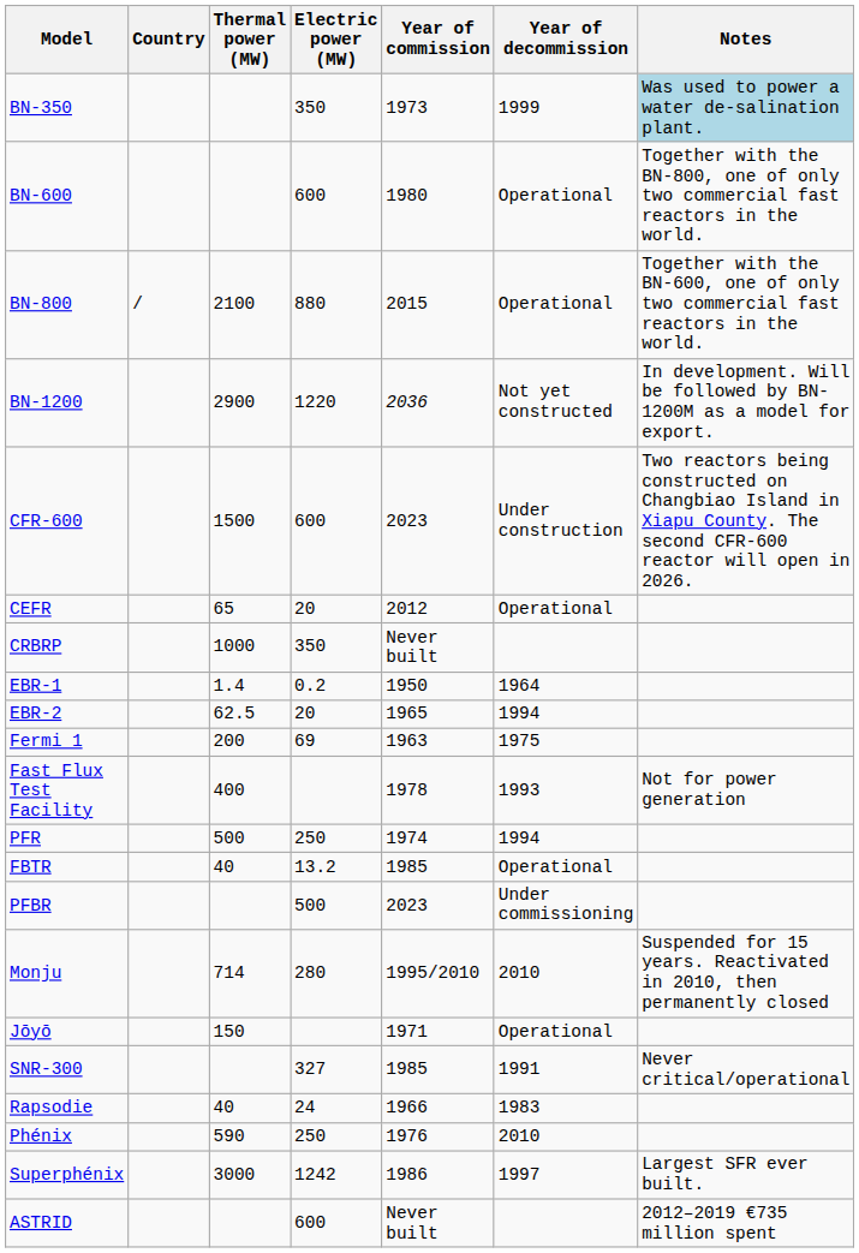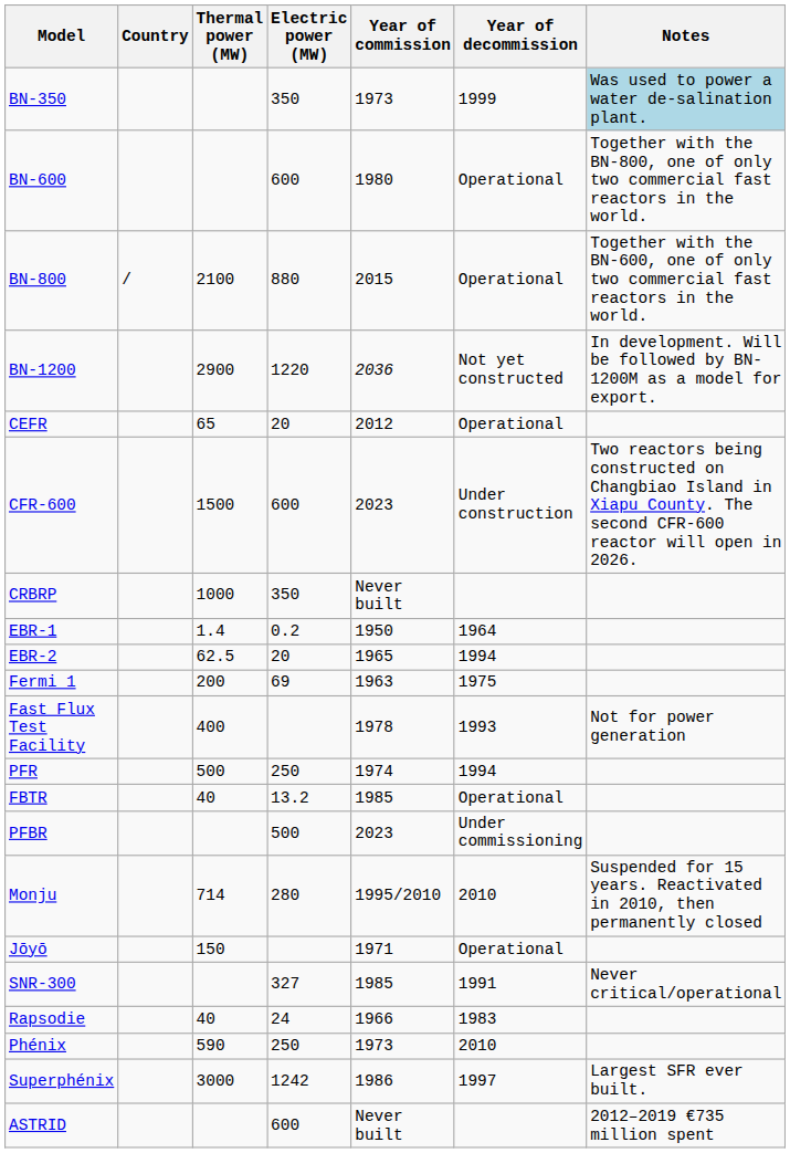 <table class="wikitable sortable">
 <tr>
 <th>Model</th>
 <th>Country</th>
 <th>Thermal power (MW)</th>
 <th>Electric power (MW)</th>
 <th>Year of commission</th>
 <th>Year of decommission</th>
 <th>Notes</th>
 </tr>
 <tr>
 <td><a href='#'>BN-350</a></td>
 <td></td>
 <td></td>
 <td>350</td>
 <td>1973</td>
 <td>1999</td>
 <td style="background: lightblue;">Was used to power a water de-salination plant.</td>
 </tr>
 <tr>
 <td><a href='#'>BN-600</a></td>
 <td></td>
 <td></td>
 <td>600</td>
 <td>1980</td>
 <td>Operational</td>
 <td>Together with the BN-800, one of only two commercial fast reactors in the world.</td>
 </tr>
 <tr>
 <td><a href='#'>BN-800</a></td>
 <td>/</td>
 <td>2100</td>
 <td>880</td>
 <td>2015</td>
 <td>Operational</td>
 <td>Together with the BN-600, one of only two commercial fast reactors in the world.</td>
 </tr>
 <tr>
 <td><a href='#'>BN-1200</a></td>
 <td></td>
 <td>2900</td>
 <td>1220</td>
 <td><em>2036</em></td>
 <td>Not yet constructed</td>
 <td>In development. Will be followed by BN-1200M as a model for export.</td>
 </tr>
 <tr>
+<td><a href='#'>CEFR</a></td>
+<td></td>
+<td>65</td>
+<td>20</td>
+<td>2012</td>
+<td>Operational</td>
+<td></td>
+</tr>
+<tr>
 <td><a href='#'>CFR-600</a></td>
 <td></td>
 <td>1500</td>
 <td>600</td>
 <td>2023</td>
 <td>Under construction</td>
 <td>Two reactors being constructed on Changbiao Island in <a href='#'>Xiapu County</a>. The second CFR-600 reactor will open in 2026.</td>
-</tr>
-<tr>
-<td><a href='#'>CEFR</a></td>
-<td></td>
-<td>65</td>
-<td>20</td>
-<td>2012</td>
-<td>Operational</td>
-<td></td>
 </tr>
 <tr>
 <td><a href='#'>CRBRP</a></td>
 <td></td>
 <td>1000</td>
 <td>350</td>
 <td>Never built</td>
 <td></td>
 <td></td>
 </tr>
 <tr>
 <td><a href='#'>EBR-1</a></td>
 <td></td>
 <td>1.4</td>
 <td>0.2</td>
 <td>1950</td>
 <td>1964</td>
 <td></td>
 </tr>
 <tr>
 <td><a href='#'>EBR-2</a></td>
 <td></td>
 <td>62.5</td>
 <td>20</td>
 <td>1965</td>
 <td>1994</td>
 <td></td>
 </tr>
 <tr>
 <td><a href='#'>Fermi 1</a></td>
 <td></td>
 <td>200</td>
 <td>69</td>
 <td>1963</td>
 <td>1975</td>
 <td></td>
 </tr>
 <tr>
 <td><a href='#'>Fast Flux Test Facility</a></td>
 <td></td>
 <td>400</td>
 <td></td>
 <td>1978</td>
 <td>1993</td>
 <td>Not for power generation</td>
 </tr>
 <tr>
 <td><a href='#'>PFR</a></td>
 <td></td>
 <td>500</td>
 <td>250</td>
 <td>1974</td>
 <td>1994</td>
 <td></td>
 </tr>
 <tr>
 <td><a href='#'>FBTR</a></td>
 <td></td>
 <td>40</td>
 <td>13.2</td>
 <td>1985</td>
 <td>Operational</td>
 <td></td>
 </tr>
 <tr>
 <td><a href='#'>PFBR</a></td>
 <td></td>
 <td></td>
 <td>500</td>
 <td>2023</td>
 <td>Under commissioning</td>
 <td></td>
 </tr>
 <tr>
 <td><a href='#'>Monju</a></td>
 <td></td>
 <td>714</td>
 <td>280</td>
 <td>1995/2010</td>
 <td>2010</td>
 <td>Suspended for 15 years. Reactivated in 2010, then permanently closed</td>
 </tr>
 <tr>
 <td><a href='#'>Jōyō</a></td>
 <td></td>
 <td>150</td>
 <td></td>
 <td>1971</td>
 <td>Operational</td>
 <td></td>
 </tr>
 <tr>
 <td><a href='#'>SNR-300</a></td>
 <td></td>
 <td></td>
 <td>327</td>
 <td>1985</td>
 <td>1991</td>
 <td>Never critical/operational</td>
 </tr>
 <tr>
 <td><a href='#'>Rapsodie</a></td>
 <td></td>
 <td>40</td>
 <td>24</td>
 <td>1966</td>
 <td>1983</td>
 <td></td>
 </tr>
 <tr>
 <td><a href='#'>Phénix</a></td>
 <td></td>
 <td>590</td>
 <td>250</td>
-<td>1976</td>
+<td>1973</td>
 <td>2010</td>
 <td></td>
 </tr>
 <tr>
 <td><a href='#'>Superphénix</a></td>
 <td></td>
 <td>3000</td>
 <td>1242</td>
 <td>1986</td>
 <td>1997</td>
 <td>Largest SFR ever built.</td>
 </tr>
 <tr>
 <td><a href='#'>ASTRID</a></td>
 <td></td>
 <td></td>
 <td>600</td>
 <td>Never built</td>
 <td></td>
 <td>2012–2019 €735 million spent</td>
 </tr>
 </table>
